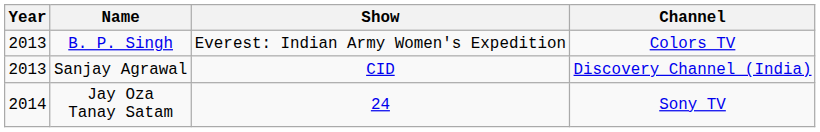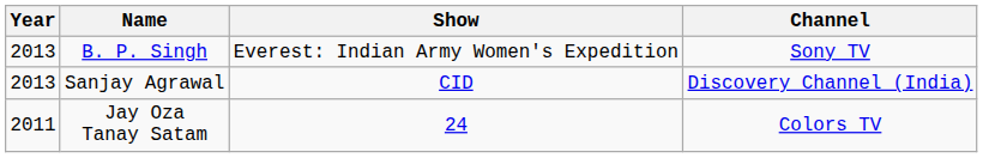 <table class="wikitable sortable" style="text-align:center;">
 <tr>
 <th>Year</th>
 <th>Name</th>
 <th>Show</th>
 <th>Channel</th>
 </tr>
 <tr>
 <td>2013</td>
 <td><a href='#'>B. P. Singh</a></td>
 <td>Everest: Indian Army Women's Expedition</td>
-<td><a href='#'>Colors TV</a></td>
+<td><a href='#'>Sony TV</a></td>
 </tr>
 <tr>
 <td>2013</td>
 <td>Sanjay Agrawal</td>
 <td><a href='#'>CID</a></td>
 <td><a href='#'>Discovery Channel (India)</a></td>
 </tr>
 <tr>
-<td>2014</td>
+<td>2011</td>
 <td>Jay Oza <br>Tanay Satam</td>
 <td><a href='#'>24</a></td>
-<td><a href='#'>Sony TV</a></td>
+<td><a href='#'>Colors TV</a></td>
 </tr>
 </table>
